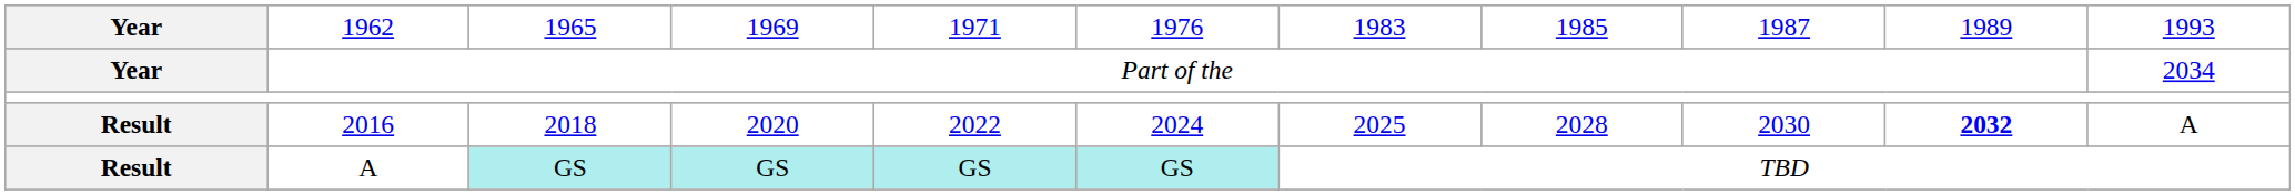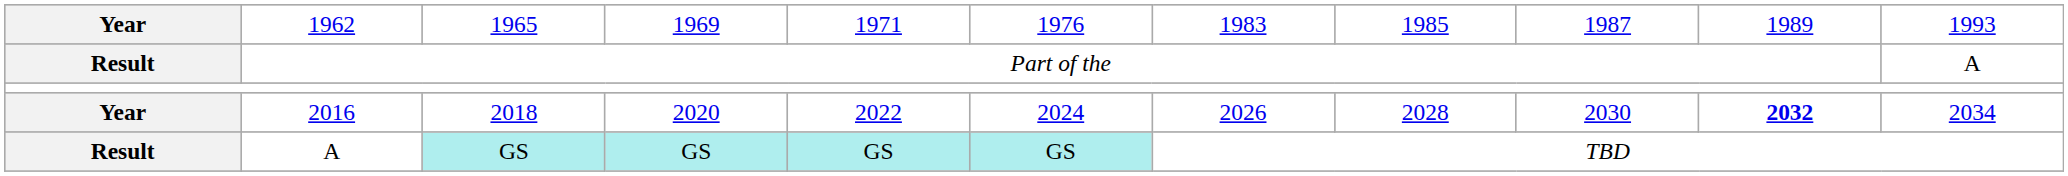 <table class="wikitable" style="text-align:center; font-size:90%; background:white;" width="100%">
 <tr>
 <th>Year</th>
 <td><a href='#'>1962</a></td>
 <td><a href='#'>1965</a></td>
 <td><a href='#'>1969</a></td>
 <td><a href='#'>1971</a></td>
 <td><a href='#'>1976</a></td>
 <td><a href='#'>1983</a></td>
 <td><a href='#'>1985</a></td>
 <td><a href='#'>1987</a></td>
 <td><a href='#'>1989</a></td>
 <td><a href='#'>1993</a></td>
 </tr>
 <tr>
-<th>Year</th>
+<th>Result</th>
 <td colspan="9"><em>Part of the </em></td>
-<td><a href='#'>2034</a></td>
+<td>A</td>
 </tr>
 <tr>
 <td colspan="11"></td>
 </tr>
 <tr>
-<th>Result</th>
+<th>Year</th>
 <td><a href='#'>2016</a></td>
 <td><a href='#'>2018</a></td>
 <td><a href='#'>2020</a></td>
 <td><a href='#'>2022</a></td>
 <td><a href='#'>2024</a></td>
-<td><a href='#'>2025</a></td>
+<td><a href='#'>2026</a></td>
 <td><a href='#'>2028</a></td>
 <td><a href='#'>2030</a></td>
 <td><strong><a href='#'>2032</a></strong></td>
-<td>A</td>
+<td><a href='#'>2034</a></td>
 </tr>
 <tr>
 <th>Result</th>
 <td>A</td>
 <td bgcolor="afeeee">GS</td>
 <td bgcolor="afeeee">GS</td>
 <td bgcolor="afeeee">GS</td>
 <td bgcolor="afeeee">GS</td>
 <td colspan="5"><em>TBD</em></td>
 </tr>
 </table>
